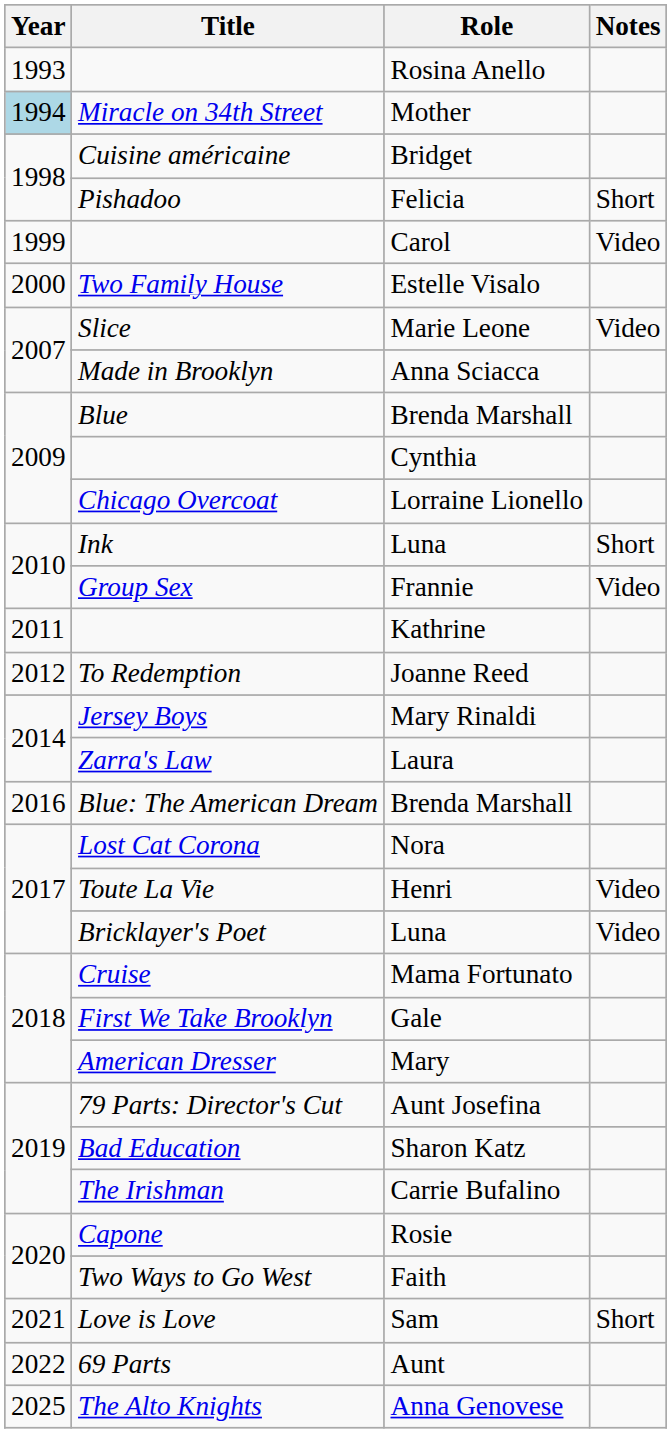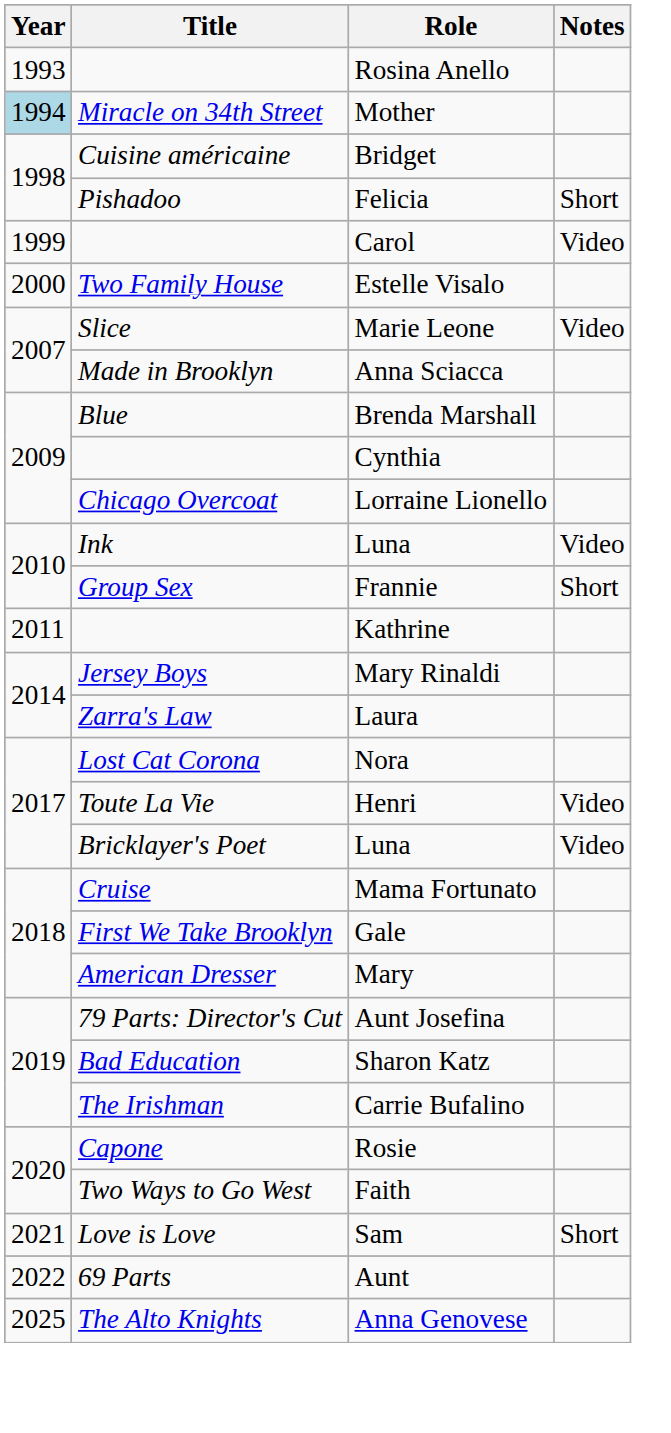 <table class="wikitable sortable">
 <tr>
 <th>Year</th>
 <th>Title</th>
 <th>Role</th>
 <th>Notes</th>
 </tr>
 <tr>
 <td>1993</td>
 <td><em></em></td>
 <td>Rosina Anello</td>
 <td></td>
 </tr>
 <tr>
 <td style="background: lightblue;">1994</td>
 <td><em><a href='#'>Miracle on 34th Street</a></em></td>
 <td>Mother</td>
 <td></td>
 </tr>
 <tr>
 <td rowspan="2">1998</td>
 <td><em>Cuisine américaine</em></td>
 <td>Bridget</td>
 <td></td>
 </tr>
 <tr>
 <td><em>Pishadoo</em></td>
 <td>Felicia</td>
 <td>Short</td>
 </tr>
 <tr>
 <td>1999</td>
 <td><em></em></td>
 <td>Carol</td>
 <td>Video</td>
 </tr>
 <tr>
 <td>2000</td>
 <td><em><a href='#'>Two Family House</a></em></td>
 <td>Estelle Visalo</td>
 <td></td>
 </tr>
 <tr>
 <td rowspan="2">2007</td>
 <td><em>Slice</em></td>
 <td>Marie Leone</td>
 <td>Video</td>
 </tr>
 <tr>
 <td><em>Made in Brooklyn</em></td>
 <td>Anna Sciacca</td>
 <td></td>
 </tr>
 <tr>
 <td rowspan="3">2009</td>
 <td><em>Blue</em></td>
 <td>Brenda Marshall</td>
 <td></td>
 </tr>
 <tr>
 <td><em></em></td>
 <td>Cynthia</td>
 <td></td>
 </tr>
 <tr>
 <td><em><a href='#'>Chicago Overcoat</a></em></td>
 <td>Lorraine Lionello</td>
 <td></td>
 </tr>
 <tr>
 <td rowspan="2">2010</td>
 <td><em>Ink</em></td>
 <td>Luna</td>
-<td>Short</td>
+<td>Video</td>
 </tr>
 <tr>
 <td><em><a href='#'>Group Sex</a></em></td>
 <td>Frannie</td>
-<td>Video</td>
+<td>Short</td>
 </tr>
 <tr>
 <td>2011</td>
 <td><em></em></td>
 <td>Kathrine</td>
-<td></td>
-</tr>
-<tr>
-<td>2012</td>
-<td><em>To Redemption</em></td>
-<td>Joanne Reed</td>
 <td></td>
 </tr>
 <tr>
 <td rowspan="2">2014</td>
 <td><em><a href='#'>Jersey Boys</a></em></td>
 <td>Mary Rinaldi</td>
 <td></td>
 </tr>
 <tr>
 <td><em><a href='#'>Zarra's Law</a></em></td>
 <td>Laura</td>
-<td></td>
-</tr>
-<tr>
-<td>2016</td>
-<td><em>Blue: The American Dream</em></td>
-<td>Brenda Marshall</td>
 <td></td>
 </tr>
 <tr>
 <td rowspan="3">2017</td>
 <td><em><a href='#'>Lost Cat Corona</a></em></td>
 <td>Nora</td>
 <td></td>
 </tr>
 <tr>
 <td><em>Toute La Vie</em></td>
 <td>Henri</td>
 <td>Video</td>
 </tr>
 <tr>
 <td><em>Bricklayer's Poet</em></td>
 <td>Luna</td>
 <td>Video</td>
 </tr>
 <tr>
 <td rowspan="3">2018</td>
 <td><em><a href='#'>Cruise</a></em></td>
 <td>Mama Fortunato</td>
 <td></td>
 </tr>
 <tr>
 <td><em><a href='#'>First We Take Brooklyn</a></em></td>
 <td>Gale</td>
 <td></td>
 </tr>
 <tr>
 <td><em><a href='#'>American Dresser</a></em></td>
 <td>Mary</td>
 <td></td>
 </tr>
 <tr>
 <td rowspan="3">2019</td>
 <td><em>79 Parts: Director's Cut</em></td>
 <td>Aunt Josefina</td>
 <td></td>
 </tr>
 <tr>
 <td><em><a href='#'>Bad Education</a></em></td>
 <td>Sharon Katz</td>
 <td></td>
 </tr>
 <tr>
 <td><em><a href='#'>The Irishman</a></em></td>
 <td>Carrie Bufalino</td>
 <td></td>
 </tr>
 <tr>
 <td rowspan="2">2020</td>
 <td><em><a href='#'>Capone</a></em></td>
 <td>Rosie</td>
 <td></td>
 </tr>
 <tr>
 <td><em>Two Ways to Go West</em></td>
 <td>Faith</td>
 <td></td>
 </tr>
 <tr>
 <td>2021</td>
 <td><em>Love is Love</em></td>
 <td>Sam</td>
 <td>Short</td>
 </tr>
 <tr>
 <td>2022</td>
 <td><em>69 Parts</em></td>
 <td>Aunt</td>
 <td></td>
 </tr>
 <tr>
 <td>2025</td>
 <td><em><a href='#'>The Alto Knights</a></em></td>
 <td><a href='#'>Anna Genovese</a></td>
 <td></td>
 </tr>
 </table>
